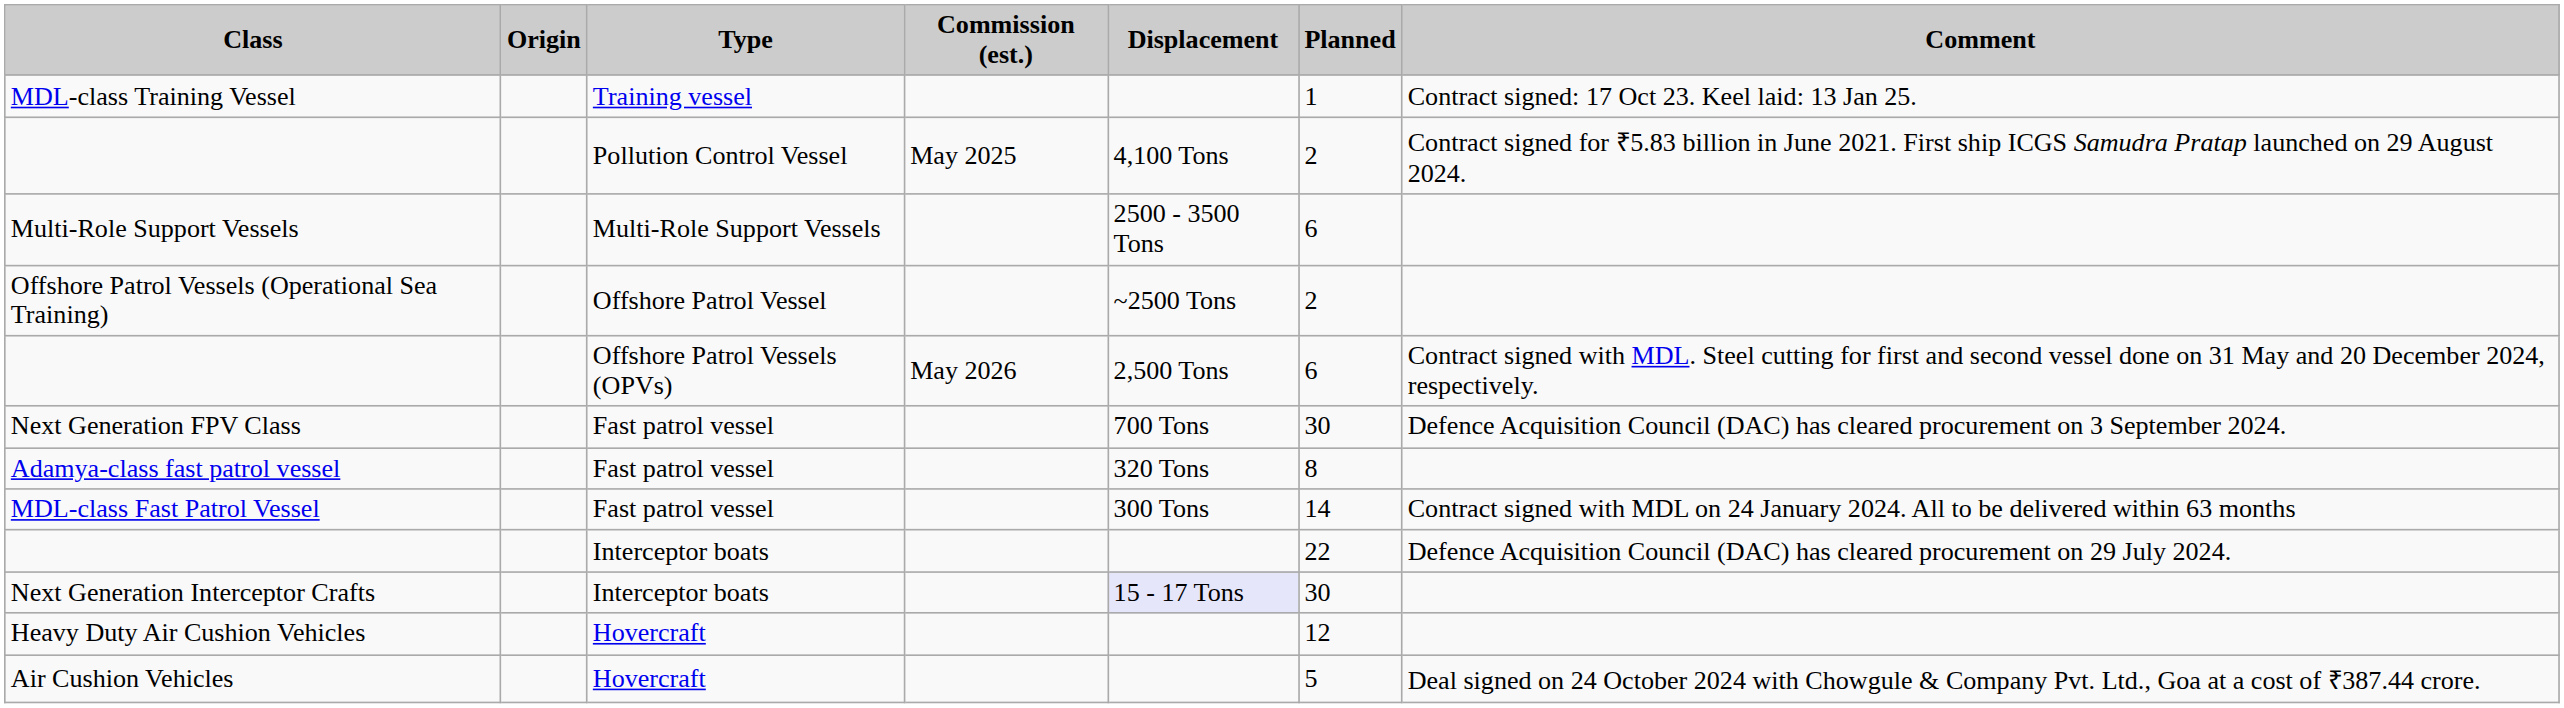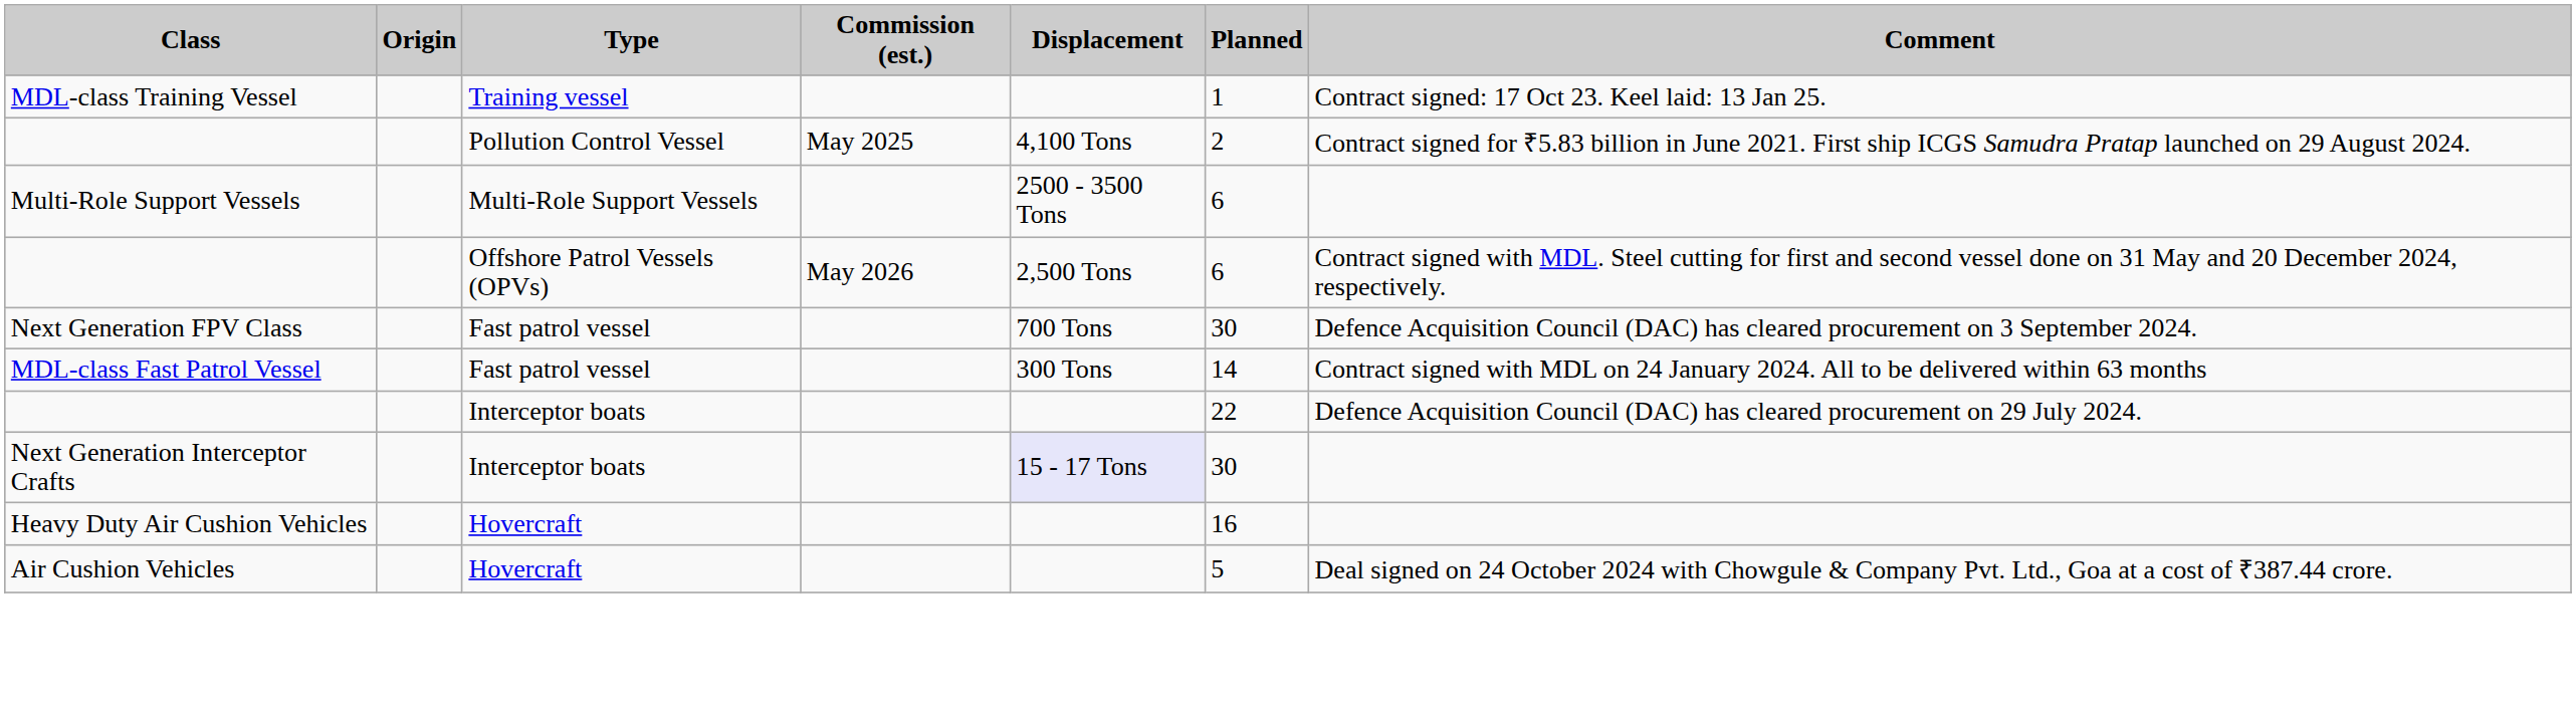 <table class="wikitable">
 <tr>
 <th style="background:#ccc;">Class</th>
 <th style="background:#ccc;">Origin</th>
 <th style="background:#ccc;">Type</th>
 <th style="background:#ccc;">Commission (est.)</th>
 <th style="background:#ccc;">Displacement</th>
 <th style="background:#ccc;">Planned</th>
 <th style="background:#ccc;">Comment</th>
 </tr>
 <tr>
 <td><a href='#'>MDL</a>-class Training Vessel</td>
 <td></td>
 <td><a href='#'>Training vessel</a></td>
 <td></td>
 <td></td>
 <td>1</td>
 <td>Contract signed: 17 Oct 23. Keel laid: 13 Jan 25.</td>
 </tr>
 <tr>
 <td></td>
 <td></td>
 <td>Pollution Control Vessel</td>
 <td>May 2025</td>
 <td>4,100 Tons</td>
 <td>2</td>
 <td>Contract signed for ₹5.83 billion in June 2021. First ship ICGS <em>Samudra Pratap</em> launched on 29 August 2024.</td>
 </tr>
 <tr>
 <td>Multi-Role Support Vessels</td>
 <td></td>
 <td>Multi-Role Support Vessels</td>
 <td></td>
 <td>2500 - 3500 Tons</td>
 <td>6</td>
 <td></td>
 </tr>
 <tr>
-<td>Offshore Patrol Vessels (Operational Sea Training)</td>
-<td></td>
-<td>Offshore Patrol Vessel</td>
-<td></td>
-<td>~2500 Tons</td>
-<td>2</td>
-<td></td>
-</tr>
-<tr>
 <td></td>
 <td></td>
 <td>Offshore Patrol Vessels (OPVs)</td>
 <td>May 2026</td>
 <td>2,500 Tons</td>
 <td>6</td>
 <td>Contract signed with <a href='#'>MDL</a>. Steel cutting for first and second vessel done on 31 May and 20 December 2024, respectively.</td>
 </tr>
 <tr>
 <td>Next Generation FPV Class</td>
 <td></td>
 <td>Fast patrol vessel</td>
 <td></td>
 <td>700 Tons</td>
 <td>30</td>
 <td>  Defence Acquisition Council (DAC) has cleared procurement on 3 September 2024.</td>
-</tr>
-<tr>
-<td><a href='#'>Adamya-class fast patrol vessel</a></td>
-<td></td>
-<td>Fast patrol vessel</td>
-<td></td>
-<td>320 Tons</td>
-<td>8</td>
-<td></td>
 </tr>
 <tr>
 <td><a href='#'>MDL-class Fast Patrol Vessel</a></td>
 <td></td>
 <td>Fast patrol vessel</td>
 <td></td>
 <td>300 Tons</td>
 <td>14</td>
 <td>Contract signed with MDL on 24 January 2024. All to be delivered within 63 months</td>
 </tr>
 <tr>
 <td></td>
 <td></td>
 <td>Interceptor boats</td>
 <td></td>
 <td></td>
 <td>22</td>
 <td> Defence Acquisition Council (DAC) has cleared procurement on 29 July 2024.</td>
 </tr>
 <tr>
 <td>Next Generation Interceptor Crafts</td>
 <td></td>
 <td>Interceptor boats</td>
 <td></td>
 <td style="background: lavender;">15 - 17 Tons</td>
 <td>30</td>
 <td></td>
 </tr>
 <tr>
 <td>Heavy Duty Air Cushion Vehicles</td>
 <td></td>
 <td><a href='#'>Hovercraft</a></td>
 <td></td>
 <td></td>
-<td>12</td>
+<td>16</td>
 <td></td>
 </tr>
 <tr>
 <td>Air Cushion Vehicles</td>
 <td></td>
 <td><a href='#'>Hovercraft</a></td>
 <td></td>
 <td></td>
 <td>5</td>
 <td>Deal signed on 24 October 2024 with Chowgule & Company Pvt. Ltd., Goa at a cost of ₹387.44 crore.</td>
 </tr>
 </table>
